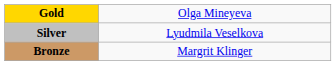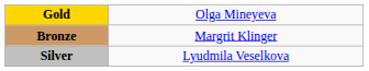 <table class="wikitable" style="text-align:center; " width="35%">
 <tr>
 <td bgcolor="gold"><strong>Gold</strong></td>
 <td><a href='#'>Olga Mineyeva</a><br>  <small><em></em></small></td>
 </tr>
 <tr>
+<td bgcolor="CC9966"><strong>Bronze</strong></td>
+<td><a href='#'>Margrit Klinger</a><br>  <small><em></em></small></td>
+</tr>
+<tr>
 <td bgcolor="silver"><strong>Silver</strong></td>
 <td><a href='#'>Lyudmila Veselkova</a><br>  <small><em></em></small></td>
 </tr>
-<tr>
-<td bgcolor="CC9966"><strong>Bronze</strong></td>
-<td><a href='#'>Margrit Klinger</a><br>  <small><em></em></small></td>
-</tr>
 </table>
